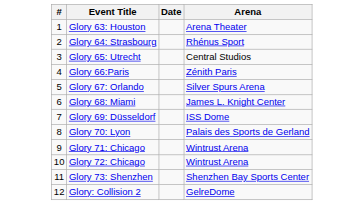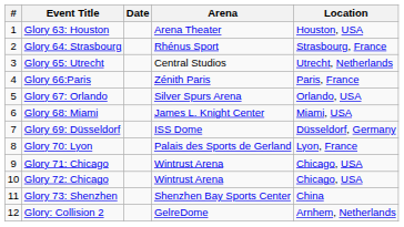 <table class="sortable wikitable succession-box" style="margin:1.0em auto; font-size:90%;">
 <tr>
 <th scope="col">#</th>
 <th scope="col">Event Title</th>
 <th scope="col">Date</th>
 <th scope="col">Arena</th>
+<th scope="col">Location</th>
 </tr>
 <tr>
 <td align=center>1</td>
 <td><a href='#'>Glory 63: Houston</a></td>
 <td></td>
 <td><a href='#'>Arena Theater</a></td>
+<td> <a href='#'>Houston</a>, <a href='#'>USA</a></td>
 </tr>
 <tr>
 <td align=center>2</td>
 <td><a href='#'>Glory 64: Strasbourg</a></td>
 <td></td>
 <td><a href='#'>Rhénus Sport</a></td>
+<td> <a href='#'>Strasbourg</a>, <a href='#'>France</a></td>
 </tr>
 <tr>
 <td align=center>3</td>
 <td><a href='#'>Glory 65: Utrecht</a></td>
 <td></td>
 <td>Central Studios</td>
+<td> <a href='#'>Utrecht</a>, <a href='#'>Netherlands</a></td>
 </tr>
 <tr>
 <td align=center>4</td>
 <td><a href='#'>Glory 66:Paris</a></td>
 <td></td>
 <td><a href='#'>Zénith Paris</a></td>
+<td> <a href='#'>Paris</a>, <a href='#'>France</a></td>
 </tr>
 <tr>
 <td align=center>5</td>
 <td><a href='#'>Glory 67: Orlando</a></td>
 <td></td>
 <td><a href='#'>Silver Spurs Arena</a></td>
+<td> <a href='#'>Orlando</a>, <a href='#'>USA</a></td>
 </tr>
 <tr>
 <td align=center>6</td>
 <td><a href='#'>Glory 68: Miami</a></td>
 <td></td>
 <td><a href='#'>James L. Knight Center</a></td>
+<td> <a href='#'>Miami</a>, <a href='#'>USA</a></td>
 </tr>
 <tr>
 <td align=center>7</td>
 <td><a href='#'>Glory 69: Düsseldorf</a></td>
 <td></td>
 <td><a href='#'>ISS Dome</a></td>
+<td> <a href='#'>Düsseldorf</a>, <a href='#'>Germany</a></td>
 </tr>
 <tr>
 <td align=center>8</td>
 <td><a href='#'>Glory 70: Lyon</a></td>
 <td></td>
 <td><a href='#'>Palais des Sports de Gerland</a></td>
+<td> <a href='#'>Lyon</a>, <a href='#'>France</a></td>
 </tr>
 <tr>
 <td align=center>9</td>
 <td><a href='#'>Glory 71: Chicago</a></td>
 <td></td>
 <td><a href='#'>Wintrust Arena</a></td>
+<td> <a href='#'>Chicago</a>, <a href='#'>USA</a></td>
 </tr>
 <tr>
 <td align=center>10</td>
 <td><a href='#'>Glory 72: Chicago</a></td>
 <td></td>
 <td><a href='#'>Wintrust Arena</a></td>
+<td> <a href='#'>Chicago</a>, <a href='#'>USA</a></td>
 </tr>
 <tr>
 <td align=center>11</td>
 <td><a href='#'>Glory 73: Shenzhen</a></td>
 <td></td>
 <td><a href='#'>Shenzhen Bay Sports Center</a></td>
+<td> <a href='#'>China</a></td>
 </tr>
 <tr>
 <td align=center>12</td>
 <td><a href='#'>Glory: Collision 2</a></td>
 <td></td>
 <td><a href='#'>GelreDome</a></td>
+<td> <a href='#'>Arnhem</a>, <a href='#'>Netherlands</a></td>
 </tr>
 </table>
